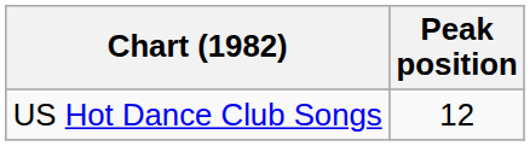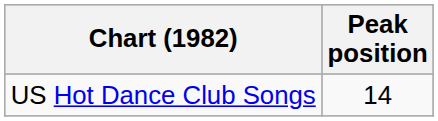 <table class="wikitable">
 <tr>
 <th>Chart (1982)</th>
 <th>Peak<br>position</th>
 </tr>
 <tr>
 <td>US <a href='#'>Hot Dance Club Songs</a></td>
-<td align="center">12</td>
+<td align="center">14</td>
 </tr>
 </table>
